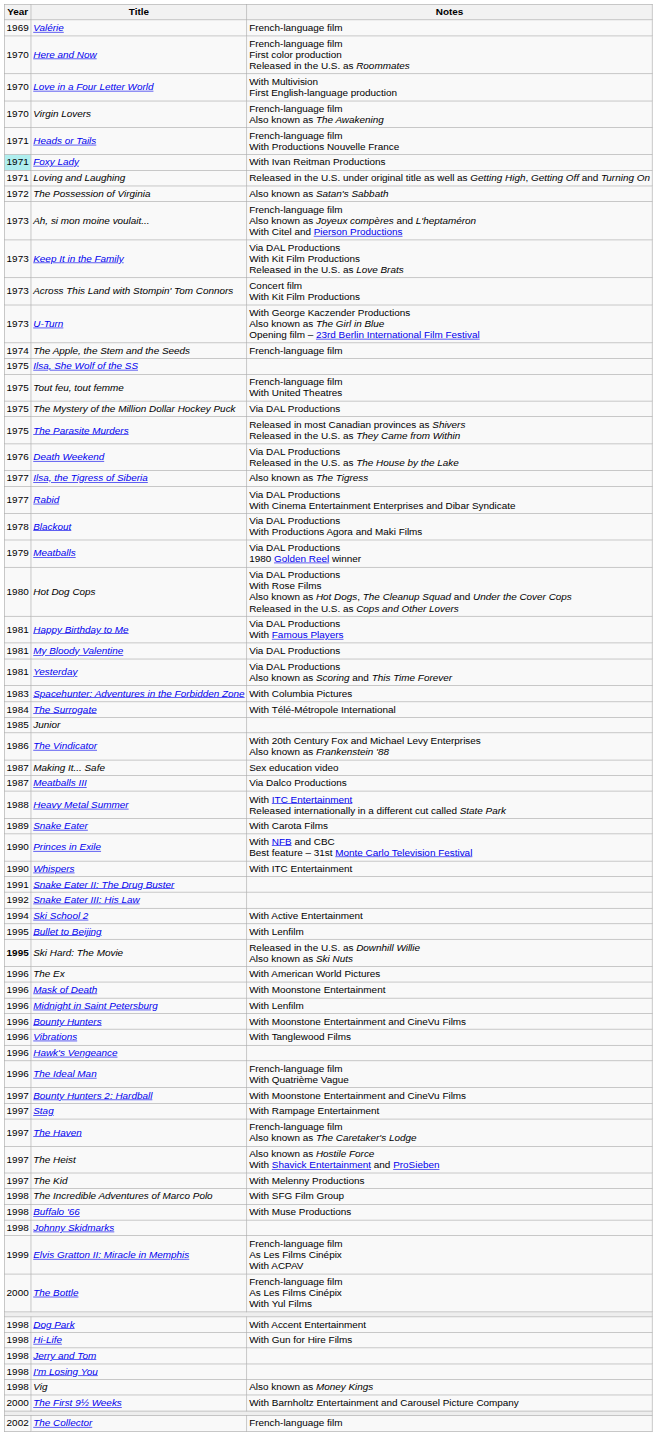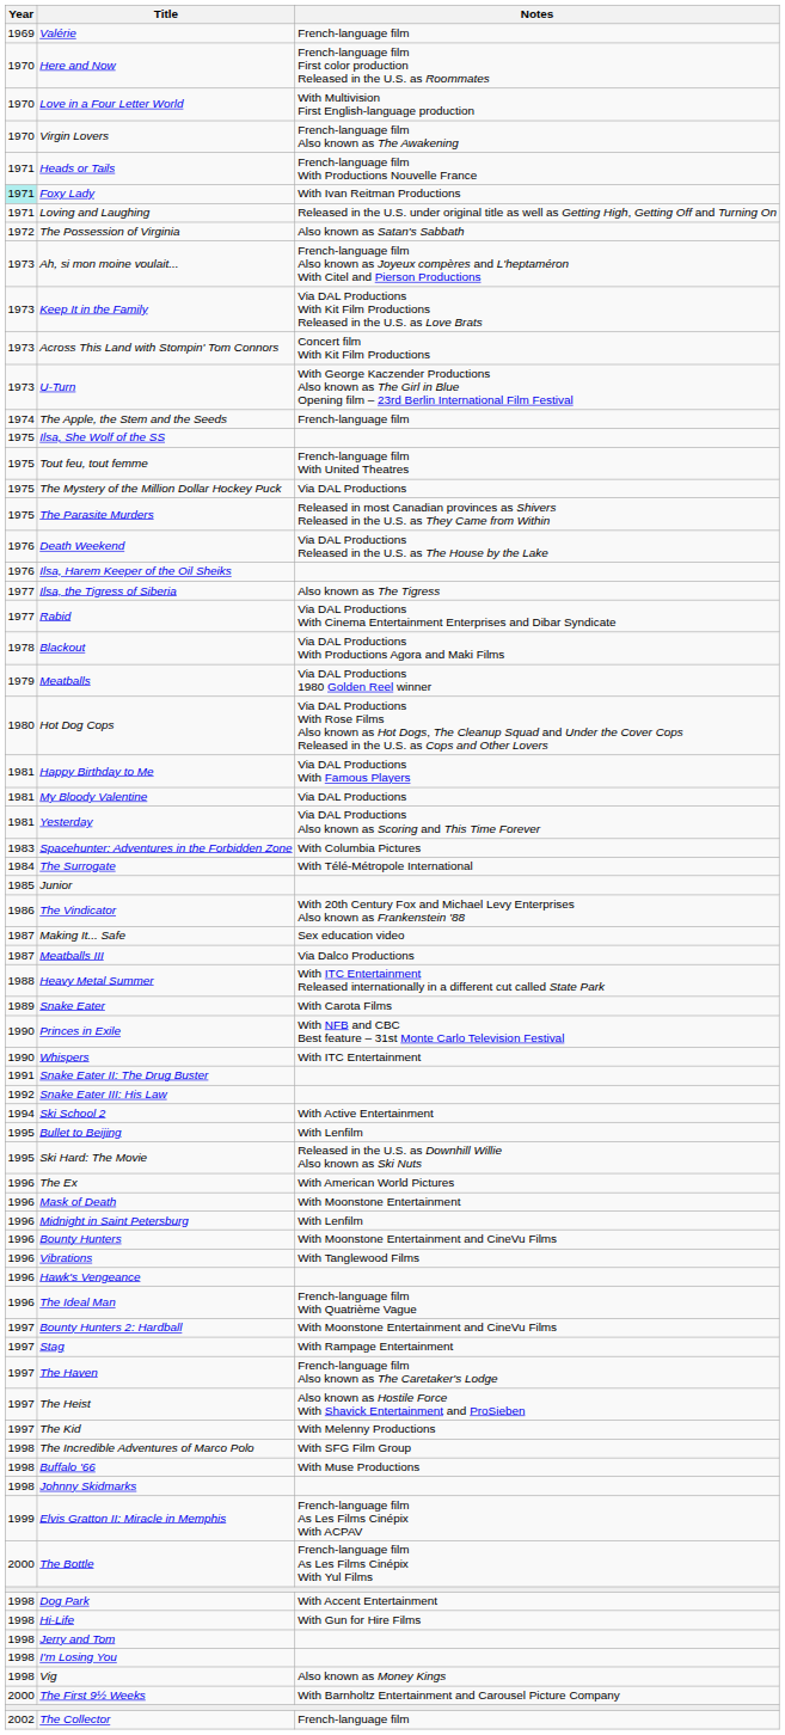 <table class="wikitable sortable collapsible">
 <tr>
 <th>Year</th>
 <th>Title</th>
 <th>Notes</th>
 </tr>
 <tr>
 <td>1969</td>
 <td><em><a href='#'>Valérie</a></em></td>
 <td>French-language film</td>
 </tr>
 <tr>
 <td>1970</td>
 <td><em><a href='#'>Here and Now</a></em></td>
 <td>French-language film<br>First color production<br>Released in the U.S. as <em>Roommates</em></td>
 </tr>
 <tr>
 <td>1970</td>
 <td><em><a href='#'>Love in a Four Letter World</a></em></td>
 <td>With Multivision<br>First English-language production</td>
 </tr>
 <tr>
 <td>1970</td>
 <td><em>Virgin Lovers</em></td>
 <td>French-language film<br>Also known as <em>The Awakening</em></td>
 </tr>
 <tr>
 <td>1971</td>
 <td><em><a href='#'>Heads or Tails</a></em></td>
 <td>French-language film<br>With Productions Nouvelle France</td>
 </tr>
 <tr>
 <td style="background: paleturquoise;">1971</td>
 <td><em><a href='#'>Foxy Lady</a></em></td>
 <td>With Ivan Reitman Productions</td>
 </tr>
 <tr>
 <td>1971</td>
 <td><em>Loving and Laughing</em></td>
 <td>Released in the U.S. under original title as well as <em>Getting High</em>, <em>Getting Off</em> and <em>Turning On</em></td>
 </tr>
 <tr>
 <td>1972</td>
 <td><em>The Possession of Virginia</em></td>
 <td>Also known as <em>Satan's Sabbath</em></td>
 </tr>
 <tr>
 <td>1973</td>
 <td><em>Ah, si mon moine voulait...</em></td>
 <td>French-language film<br>Also known as <em>Joyeux compères</em> and <em>L'heptaméron</em><br>With Citel and <a href='#'>Pierson Productions</a></td>
 </tr>
 <tr>
 <td>1973</td>
 <td><em><a href='#'>Keep It in the Family</a></em></td>
 <td>Via DAL Productions<br>With Kit Film Productions<br>Released in the U.S. as <em>Love Brats</em></td>
 </tr>
 <tr>
 <td>1973</td>
 <td><em>Across This Land with Stompin' Tom Connors</em></td>
 <td>Concert film<br>With Kit Film Productions</td>
 </tr>
 <tr>
 <td>1973</td>
 <td><em><a href='#'>U-Turn</a></em></td>
 <td>With George Kaczender Productions<br>Also known as <em>The Girl in Blue</em><br>Opening film – <a href='#'>23rd Berlin International Film Festival</a></td>
 </tr>
 <tr>
 <td>1974</td>
 <td><em>The Apple, the Stem and the Seeds</em></td>
 <td>French-language film</td>
 </tr>
 <tr>
 <td>1975</td>
 <td><em><a href='#'>Ilsa, She Wolf of the SS</a></em></td>
 <td></td>
 </tr>
 <tr>
 <td>1975</td>
 <td><em>Tout feu, tout femme</em></td>
 <td>French-language film<br>With United Theatres</td>
 </tr>
 <tr>
 <td>1975</td>
 <td><em>The Mystery of the Million Dollar Hockey Puck</em></td>
 <td>Via DAL Productions</td>
 </tr>
 <tr>
 <td>1975</td>
 <td><em><a href='#'>The Parasite Murders</a></em></td>
 <td>Released in most Canadian provinces as <em>Shivers</em><br>Released in the U.S. as <em>They Came from Within</em></td>
 </tr>
 <tr>
 <td>1976</td>
 <td><em><a href='#'>Death Weekend</a></em></td>
 <td>Via DAL Productions<br>Released in the U.S. as <em>The House by the Lake</em></td>
+</tr>
+<tr>
+<td>1976</td>
+<td><em><a href='#'>Ilsa, Harem Keeper of the Oil Sheiks</a></em></td>
+<td></td>
 </tr>
 <tr>
 <td>1977</td>
 <td><em><a href='#'>Ilsa, the Tigress of Siberia</a></em></td>
 <td>Also known as <em>The Tigress</em></td>
 </tr>
 <tr>
 <td>1977</td>
 <td><em><a href='#'>Rabid</a></em></td>
 <td>Via DAL Productions<br>With Cinema Entertainment Enterprises and Dibar Syndicate</td>
 </tr>
 <tr>
 <td>1978</td>
 <td><em><a href='#'>Blackout</a></em></td>
 <td>Via DAL Productions<br>With Productions Agora and Maki Films</td>
 </tr>
 <tr>
 <td>1979</td>
 <td><em><a href='#'>Meatballs</a></em></td>
 <td>Via DAL Productions<br>1980 <a href='#'>Golden Reel</a> winner</td>
 </tr>
 <tr>
 <td>1980</td>
 <td><em>Hot Dog Cops</em></td>
 <td>Via DAL Productions<br>With Rose Films<br>Also known as <em>Hot Dogs</em>, <em>The Cleanup Squad</em> and <em>Under the Cover Cops</em><br>Released in the U.S. as <em>Cops and Other Lovers</em></td>
 </tr>
 <tr>
 <td>1981</td>
 <td><em><a href='#'>Happy Birthday to Me</a></em></td>
 <td>Via DAL Productions<br>With <a href='#'>Famous Players</a></td>
 </tr>
 <tr>
 <td>1981</td>
 <td><em><a href='#'>My Bloody Valentine</a></em></td>
 <td>Via DAL Productions</td>
 </tr>
 <tr>
 <td>1981</td>
 <td><em><a href='#'>Yesterday</a></em></td>
 <td>Via DAL Productions<br>Also known as <em>Scoring</em> and <em>This Time Forever</em></td>
 </tr>
 <tr>
 <td>1983</td>
 <td><em><a href='#'>Spacehunter: Adventures in the Forbidden Zone</a></em></td>
 <td>With Columbia Pictures</td>
 </tr>
 <tr>
 <td>1984</td>
 <td><em><a href='#'>The Surrogate</a></em></td>
 <td>With Télé-Métropole International</td>
 </tr>
 <tr>
 <td>1985</td>
 <td><em>Junior</em></td>
 <td></td>
 </tr>
 <tr>
 <td>1986</td>
 <td><em><a href='#'>The Vindicator</a></em></td>
 <td>With 20th Century Fox and Michael Levy Enterprises<br>Also known as <em>Frankenstein '88</em></td>
 </tr>
 <tr>
 <td>1987</td>
 <td><em>Making It... Safe</em></td>
 <td>Sex education video</td>
 </tr>
 <tr>
 <td>1987</td>
 <td><em><a href='#'>Meatballs III</a></em></td>
 <td>Via Dalco Productions</td>
 </tr>
 <tr>
 <td>1988</td>
 <td><em><a href='#'>Heavy Metal Summer</a></em></td>
 <td>With <a href='#'>ITC Entertainment</a><br>Released internationally in a different cut called <em>State Park</em></td>
 </tr>
 <tr>
 <td>1989</td>
 <td><em><a href='#'>Snake Eater</a></em></td>
 <td>With Carota Films</td>
 </tr>
 <tr>
 <td>1990</td>
 <td><em><a href='#'>Princes in Exile</a></em></td>
 <td>With <a href='#'>NFB</a> and CBC<br>Best feature – 31st <a href='#'>Monte Carlo Television Festival</a></td>
 </tr>
 <tr>
 <td>1990</td>
 <td><em><a href='#'>Whispers</a></em></td>
 <td>With ITC Entertainment</td>
 </tr>
 <tr>
 <td>1991</td>
 <td><em><a href='#'>Snake Eater II: The Drug Buster</a></em></td>
 <td></td>
 </tr>
 <tr>
 <td>1992</td>
 <td><em><a href='#'>Snake Eater III: His Law</a></em></td>
 <td></td>
 </tr>
 <tr>
 <td>1994</td>
 <td><em><a href='#'>Ski School 2</a></em></td>
 <td>With Active Entertainment</td>
 </tr>
 <tr>
 <td>1995</td>
 <td><em><a href='#'>Bullet to Beijing</a></em></td>
 <td>With Lenfilm</td>
 </tr>
 <tr>
-<td><strong>1995</strong></td>
+<td>1995</td>
 <td><em>Ski Hard: The Movie</em></td>
 <td>Released in the U.S. as <em>Downhill Willie</em><br>Also known as <em>Ski Nuts</em></td>
 </tr>
 <tr>
 <td>1996</td>
 <td><em>The Ex</em></td>
 <td>With American World Pictures</td>
 </tr>
 <tr>
 <td>1996</td>
 <td><em><a href='#'>Mask of Death</a></em></td>
 <td>With Moonstone Entertainment</td>
 </tr>
 <tr>
 <td>1996</td>
 <td><em><a href='#'>Midnight in Saint Petersburg</a></em></td>
 <td>With Lenfilm</td>
 </tr>
 <tr>
 <td>1996</td>
 <td><em><a href='#'>Bounty Hunters</a></em></td>
 <td>With Moonstone Entertainment and CineVu Films</td>
 </tr>
 <tr>
 <td>1996</td>
 <td><em><a href='#'>Vibrations</a></em></td>
 <td>With Tanglewood Films</td>
 </tr>
 <tr>
 <td>1996</td>
 <td><em><a href='#'>Hawk's Vengeance</a></em></td>
 <td></td>
 </tr>
 <tr>
 <td>1996</td>
 <td><em><a href='#'>The Ideal Man</a></em></td>
 <td>French-language film<br>With Quatrième Vague</td>
 </tr>
 <tr>
 <td>1997</td>
 <td><em><a href='#'>Bounty Hunters 2: Hardball</a></em></td>
 <td>With Moonstone Entertainment and CineVu Films</td>
 </tr>
 <tr>
 <td>1997</td>
 <td><em><a href='#'>Stag</a></em></td>
 <td>With Rampage Entertainment</td>
 </tr>
 <tr>
 <td>1997</td>
 <td><em><a href='#'>The Haven</a></em></td>
 <td>French-language film<br>Also known as <em>The Caretaker's Lodge</em></td>
 </tr>
 <tr>
 <td>1997</td>
 <td><em>The Heist</em></td>
 <td>Also known as <em>Hostile Force</em><br>With <a href='#'>Shavick Entertainment</a> and <a href='#'>ProSieben</a></td>
 </tr>
 <tr>
 <td>1997</td>
 <td><em>The Kid</em></td>
 <td>With Melenny Productions</td>
 </tr>
 <tr>
 <td>1998</td>
 <td><em>The Incredible Adventures of Marco Polo</em></td>
 <td>With SFG Film Group</td>
 </tr>
 <tr>
 <td>1998</td>
 <td><em><a href='#'>Buffalo '66</a></em></td>
 <td>With Muse Productions</td>
 </tr>
 <tr>
 <td>1998</td>
 <td><em><a href='#'>Johnny Skidmarks</a></em></td>
 <td></td>
 </tr>
 <tr>
 <td>1999</td>
 <td><em><a href='#'>Elvis Gratton II: Miracle in Memphis</a></em></td>
 <td>French-language film<br>As Les Films Cinépix<br>With ACPAV</td>
 </tr>
 <tr>
 <td>2000</td>
 <td><em><a href='#'>The Bottle</a></em></td>
 <td>French-language film<br>As Les Films Cinépix<br>With Yul Films</td>
 </tr>
 <tr bgcolor="eeeeee">
 <td colspan=3;></td>
 </tr>
 <tr>
 <td>1998</td>
 <td><em><a href='#'>Dog Park</a></em></td>
 <td>With Accent Entertainment</td>
 </tr>
 <tr>
 <td>1998</td>
 <td><em><a href='#'>Hi-Life</a></em></td>
 <td>With Gun for Hire Films</td>
 </tr>
 <tr>
 <td>1998</td>
 <td><em><a href='#'>Jerry and Tom</a></em></td>
 <td></td>
 </tr>
 <tr>
 <td>1998</td>
 <td><em><a href='#'>I'm Losing You</a></em></td>
 <td></td>
 </tr>
 <tr>
 <td>1998</td>
 <td><em>Vig</em></td>
 <td>Also known as <em>Money Kings</em></td>
 </tr>
 <tr>
 <td>2000</td>
 <td><em><a href='#'>The First 9½ Weeks</a></em></td>
 <td>With Barnholtz Entertainment and Carousel Picture Company</td>
 </tr>
 <tr bgcolor="eeeeee">
 <td colspan=3;></td>
 </tr>
 <tr>
 <td>2002</td>
 <td><em><a href='#'>The Collector</a></em></td>
 <td>French-language film</td>
 </tr>
 </table>
